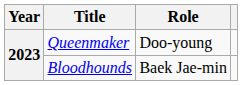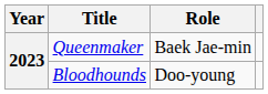 <table class="wikitable sortable plainrowheaders">
 <tr>
 <th scope="col">Year</th>
 <th scope="col">Title</th>
 <th scope="col">Role</th>
 <th scope="col" class="unsortable"></th>
 </tr>
 <tr>
 <th rowspan="2" scope="row">2023</th>
 <td><em><a href='#'>Queenmaker</a></em></td>
-<td>Doo-young</td>
+<td>Baek Jae-min</td>
 <td style="text-align:center"></td>
 </tr>
 <tr>
 <td><em><a href='#'>Bloodhounds</a></em></td>
-<td>Baek Jae-min</td>
+<td>Doo-young</td>
 <td style="text-align:center"></td>
 </tr>
 </table>
